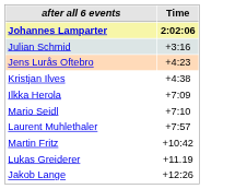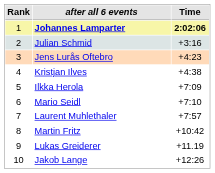 <table cellspacing="1" cellpadding="3" style="border:1px solid #AAAAAA;font-size:86%">
 <tr style="background-color: #E4E4E4;">
+<th style="border-bottom:1px solid #AAAAAA; width: 10px;">Rank</th>
 <th style="border-bottom:1px solid #AAAAAA; width: 200px;"><em>after all 6 events</em></th>
 <th style="border-bottom:1px solid #AAAAAA; width: 50px;">Time</th>
 </tr>
 <tr style="background:#f7f6a8;">
+<td align=center>1</td>
 <td><strong> <a href='#'>Johannes Lamparter</a></strong></td>
 <td align=center><strong>2:02:06</strong></td>
 </tr>
 <tr style="background:#dce5e5;">
+<td align=center>2</td>
 <td> <a href='#'>Julian Schmid</a></td>
 <td align=center>+3:16</td>
 </tr>
 <tr style="background:#ffdab9;">
+<td align=center>3</td>
 <td> <a href='#'>Jens Lurås Oftebro</a></td>
 <td align=center>+4:23</td>
 </tr>
 <tr>
+<td align=center>4</td>
 <td> <a href='#'>Kristjan Ilves</a></td>
 <td align=center>+4:38</td>
 </tr>
 <tr>
+<td align=center>5</td>
 <td> <a href='#'>Ilkka Herola</a></td>
 <td align=center>+7:09</td>
 </tr>
 <tr>
+<td align=center>6</td>
 <td> <a href='#'>Mario Seidl</a></td>
 <td align=center>+7:10</td>
 </tr>
 <tr>
+<td align=center>7</td>
 <td> <a href='#'>Laurent Muhlethaler</a></td>
 <td align=center>+7:57</td>
 </tr>
 <tr>
+<td align=center>8</td>
 <td> <a href='#'>Martin Fritz</a></td>
 <td align=center>+10:42</td>
 </tr>
 <tr>
+<td align=center>9</td>
 <td> <a href='#'>Lukas Greiderer</a></td>
 <td align=center>+11.19</td>
 </tr>
 <tr>
+<td align=center>10</td>
 <td> <a href='#'>Jakob Lange</a></td>
 <td align=center>+12:26</td>
 </tr>
 </table>
